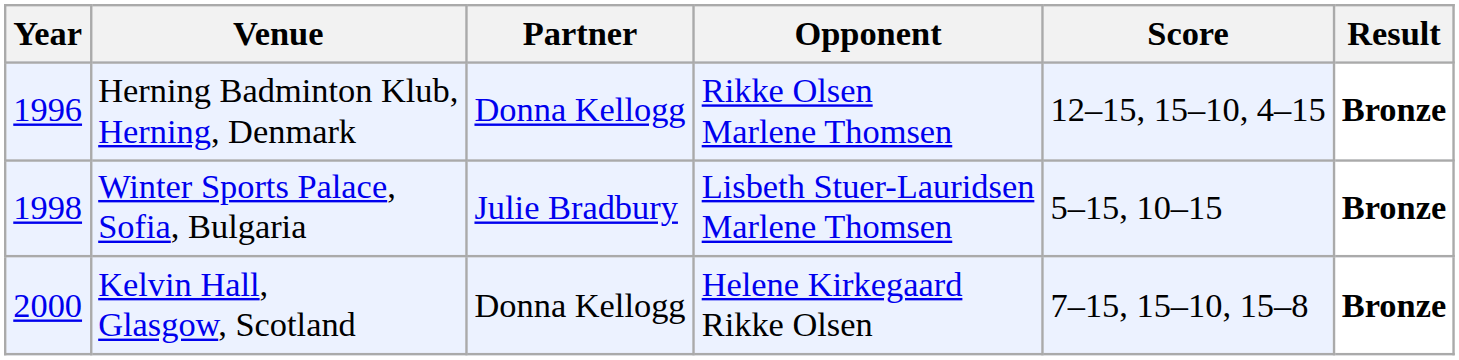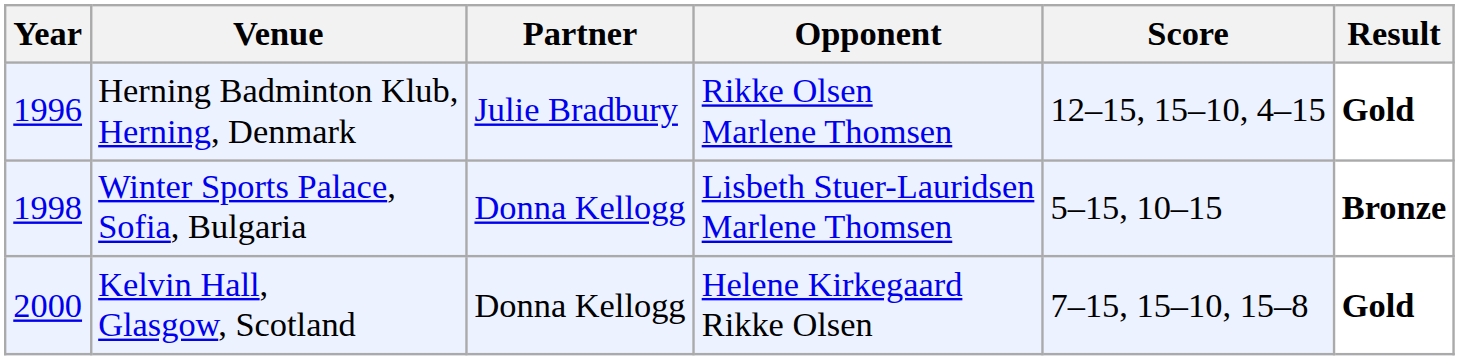 <table class="sortable wikitable" style="font-size: 90%;">
 <tr>
 <th>Year</th>
 <th>Venue</th>
 <th>Partner</th>
 <th>Opponent</th>
 <th>Score</th>
 <th>Result</th>
 </tr>
 <tr style="background:#ECF2FF">
 <td align="center"><a href='#'>1996</a></td>
 <td align="left">Herning Badminton Klub,<br><a href='#'>Herning</a>, Denmark</td>
-<td align="left"> <a href='#'>Donna Kellogg</a></td>
+<td align="left"> <a href='#'>Julie Bradbury</a></td>
 <td align="left"> <a href='#'>Rikke Olsen</a><br> <a href='#'>Marlene Thomsen</a></td>
 <td align="left">12–15, 15–10, 4–15</td>
-<td style="text-align:left; background:white"> <strong>Bronze</strong></td>
+<td style="text-align:left; background:white"> <strong>Gold</strong></td>
 </tr>
 <tr style="background:#ECF2FF">
 <td align="center"><a href='#'>1998</a></td>
 <td align="left"><a href='#'>Winter Sports Palace</a>,<br><a href='#'>Sofia</a>, Bulgaria</td>
-<td align="left"> <a href='#'>Julie Bradbury</a></td>
+<td align="left"> <a href='#'>Donna Kellogg</a></td>
 <td align="left"> <a href='#'>Lisbeth Stuer-Lauridsen</a><br> <a href='#'>Marlene Thomsen</a></td>
 <td align="left">5–15, 10–15</td>
 <td style="text-align:left; background:white"> <strong>Bronze</strong></td>
 </tr>
 <tr style="background:#ECF2FF">
 <td align="center"><a href='#'>2000</a></td>
 <td align="left"><a href='#'>Kelvin Hall</a>,<br><a href='#'>Glasgow</a>, Scotland</td>
 <td align="left"> Donna Kellogg</td>
 <td align="left"> <a href='#'>Helene Kirkegaard</a><br> Rikke Olsen</td>
 <td align="left">7–15, 15–10, 15–8</td>
-<td style="text-align:left; background:white"> <strong>Bronze</strong></td>
+<td style="text-align:left; background:white"> <strong>Gold</strong></td>
 </tr>
 </table>
